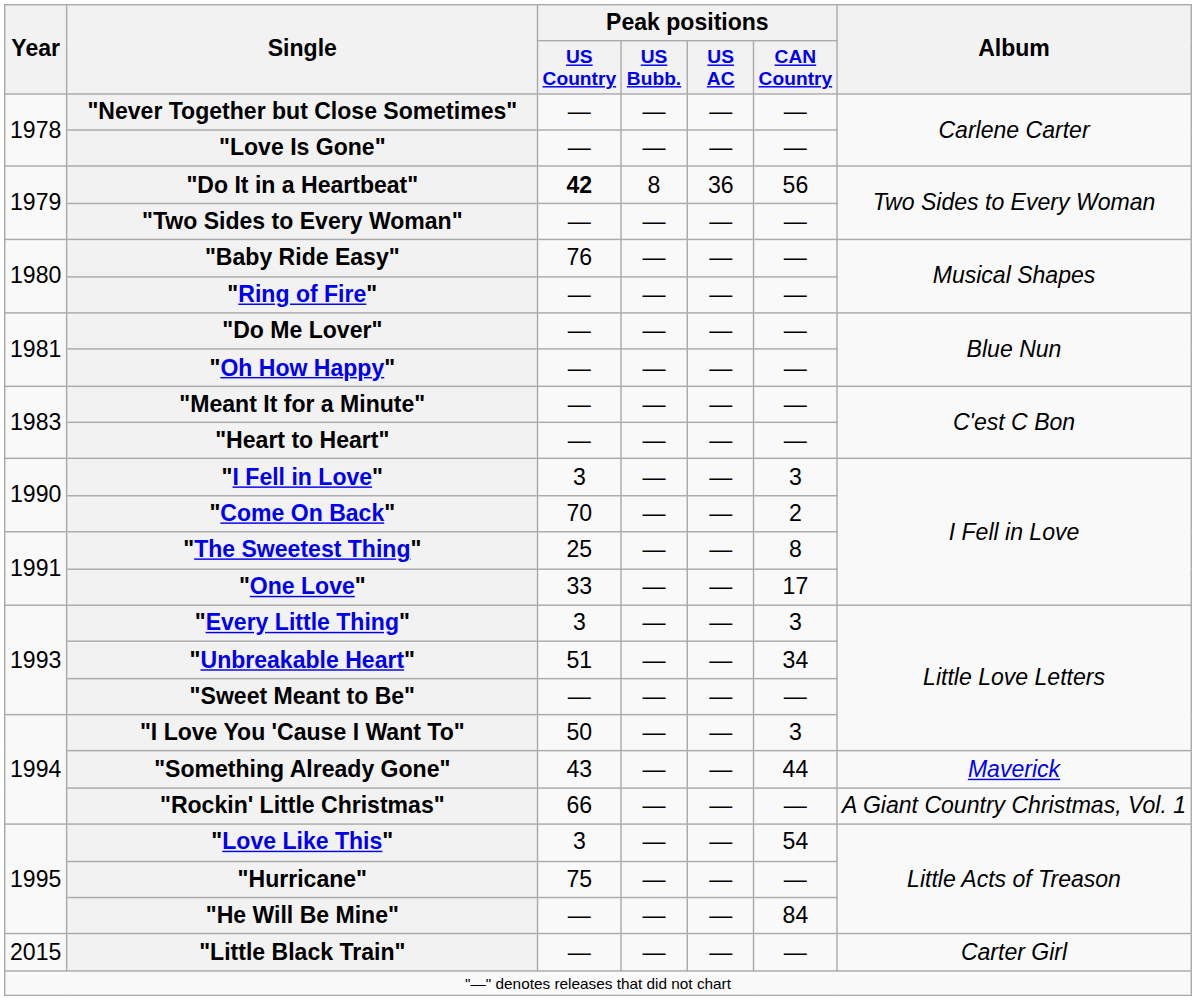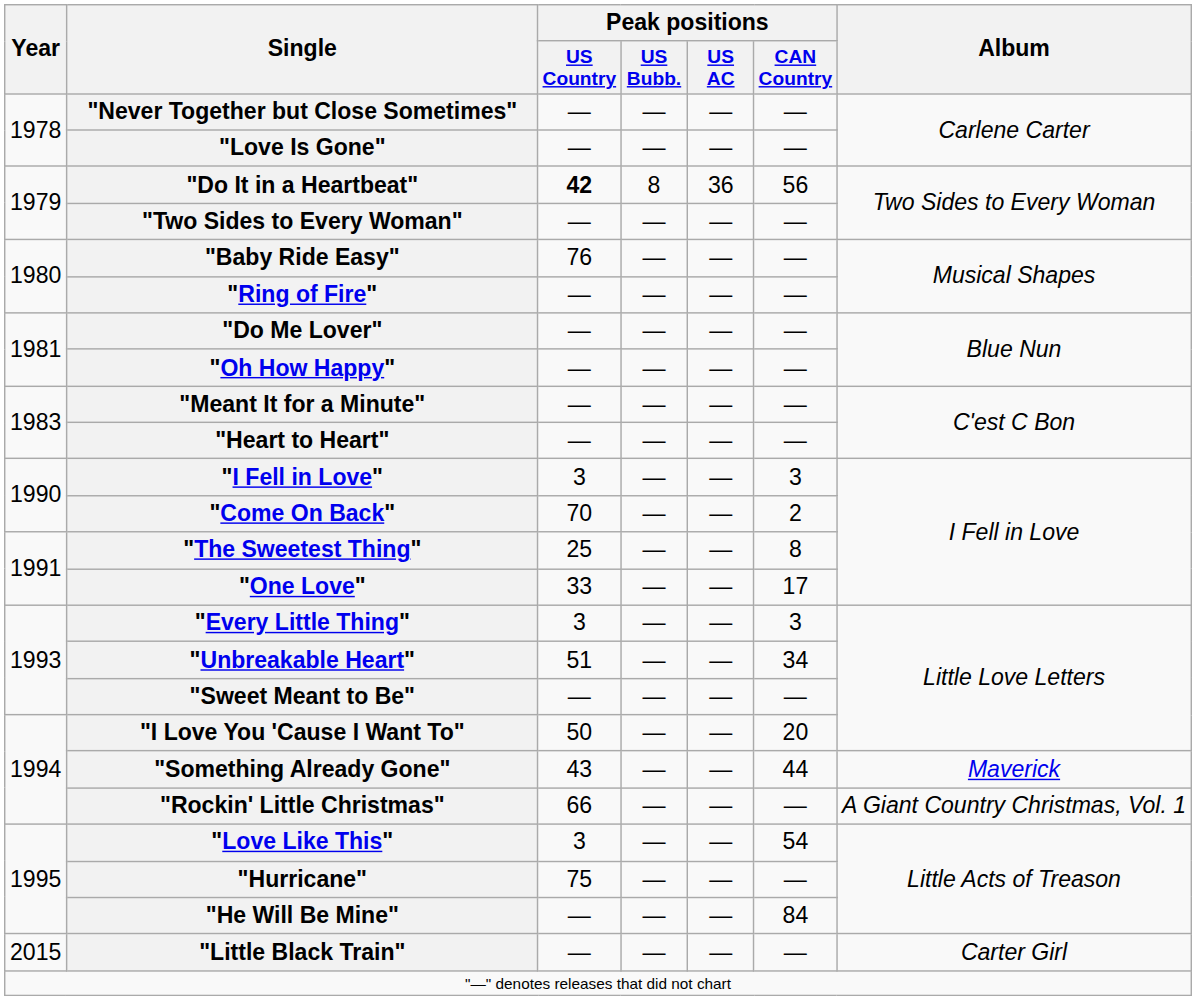 <table class="wikitable plainrowheaders" style="text-align:center;">
 <tr>
 <th rowspan="2">Year</th>
 <th rowspan="2" style="width:20em;">Single</th>
 <th colspan="4">Peak positions</th>
 <th rowspan="2">Album</th>
 </tr>
 <tr style="font-size:smaller;">
 <th width="40"><a href='#'>US Country</a><br></th>
 <th width="40"><a href='#'>US Bubb.</a><br></th>
 <th width="40"><a href='#'>US AC</a><br></th>
 <th width="40"><a href='#'>CAN Country</a><br></th>
 </tr>
 <tr>
 <td rowspan="2">1978</td>
 <th scope="row">"Never Together but Close Sometimes"</th>
 <td>—</td>
 <td>—</td>
 <td>—</td>
 <td>—</td>
 <td rowspan="2"><em>Carlene Carter</em></td>
 </tr>
 <tr>
 <th scope="row">"Love Is Gone"</th>
 <td>—</td>
 <td>—</td>
 <td>—</td>
 <td>—</td>
 </tr>
 <tr>
 <td rowspan="2">1979</td>
 <th scope="row">"Do It in a Heartbeat"</th>
 <td><strong>42</strong></td>
 <td>8</td>
 <td>36</td>
 <td>56</td>
 <td rowspan="2"><em>Two Sides to Every Woman</em></td>
 </tr>
 <tr>
 <th scope="row">"Two Sides to Every Woman"</th>
 <td>—</td>
 <td>—</td>
 <td>—</td>
 <td>—</td>
 </tr>
 <tr>
 <td rowspan="2">1980</td>
 <th scope="row">"Baby Ride Easy" </th>
 <td>76</td>
 <td>—</td>
 <td>—</td>
 <td>—</td>
 <td rowspan="2"><em>Musical Shapes</em></td>
 </tr>
 <tr>
 <th scope="row">"<a href='#'>Ring of Fire</a>"</th>
 <td>—</td>
 <td>—</td>
 <td>—</td>
 <td>—</td>
 </tr>
 <tr>
 <td rowspan="2">1981</td>
 <th scope="row">"Do Me Lover" </th>
 <td>—</td>
 <td>—</td>
 <td>—</td>
 <td>—</td>
 <td rowspan="2"><em>Blue Nun</em></td>
 </tr>
 <tr>
 <th scope="row">"<a href='#'>Oh How Happy</a>" </th>
 <td>—</td>
 <td>—</td>
 <td>—</td>
 <td>—</td>
 </tr>
 <tr>
 <td rowspan="2">1983</td>
 <th scope="row">"Meant It for a Minute"</th>
 <td>—</td>
 <td>—</td>
 <td>—</td>
 <td>—</td>
 <td rowspan="2"><em>C'est C Bon</em></td>
 </tr>
 <tr>
 <th scope="row">"Heart to Heart"</th>
 <td>—</td>
 <td>—</td>
 <td>—</td>
 <td>—</td>
 </tr>
 <tr>
 <td rowspan="2">1990</td>
 <th scope="row">"<a href='#'>I Fell in Love</a>"</th>
 <td>3</td>
 <td>—</td>
 <td>—</td>
 <td>3</td>
 <td rowspan="4"><em>I Fell in Love</em></td>
 </tr>
 <tr>
 <th scope="row">"<a href='#'>Come On Back</a>"</th>
 <td>70</td>
 <td>—</td>
 <td>—</td>
 <td>2</td>
 </tr>
 <tr>
 <td rowspan="2">1991</td>
 <th scope="row">"<a href='#'>The Sweetest Thing</a>"</th>
 <td>25</td>
 <td>—</td>
 <td>—</td>
 <td>8</td>
 </tr>
 <tr>
 <th scope="row">"<a href='#'>One Love</a>"</th>
 <td>33</td>
 <td>—</td>
 <td>—</td>
 <td>17</td>
 </tr>
 <tr>
 <td rowspan="3">1993</td>
 <th scope="row">"<a href='#'>Every Little Thing</a>"</th>
 <td>3</td>
 <td>—</td>
 <td>—</td>
 <td>3</td>
 <td rowspan="4"><em>Little Love Letters</em></td>
 </tr>
 <tr>
 <th scope="row">"<a href='#'>Unbreakable Heart</a>"</th>
 <td>51</td>
 <td>—</td>
 <td>—</td>
 <td>34</td>
 </tr>
 <tr>
 <th scope="row">"Sweet Meant to Be"</th>
 <td>—</td>
 <td>—</td>
 <td>—</td>
 <td>—</td>
 </tr>
 <tr>
 <td rowspan="3">1994</td>
 <th scope="row">"I Love You 'Cause I Want To"</th>
 <td>50</td>
 <td>—</td>
 <td>—</td>
-<td>3</td>
+<td>20</td>
 </tr>
 <tr>
 <th scope="row">"Something Already Gone"</th>
 <td>43</td>
 <td>—</td>
 <td>—</td>
 <td>44</td>
 <td><em><a href='#'>Maverick</a></em> </td>
 </tr>
 <tr>
 <th scope="row">"Rockin' Little Christmas"</th>
 <td>66</td>
 <td>—</td>
 <td>—</td>
 <td>—</td>
 <td><em>A Giant Country Christmas, Vol. 1</em></td>
 </tr>
 <tr>
 <td rowspan="3">1995</td>
 <th scope="row">"<a href='#'>Love Like This</a>"</th>
 <td>3</td>
 <td>—</td>
 <td>—</td>
 <td>54</td>
 <td rowspan="3"><em>Little Acts of Treason</em></td>
 </tr>
 <tr>
 <th scope="row">"Hurricane"</th>
 <td>75</td>
 <td>—</td>
 <td>—</td>
 <td>—</td>
 </tr>
 <tr>
 <th scope="row">"He Will Be Mine"</th>
 <td>—</td>
 <td>—</td>
 <td>—</td>
 <td>84</td>
 </tr>
 <tr>
 <td>2015</td>
 <th scope="row">"Little Black Train"</th>
 <td>—</td>
 <td>—</td>
 <td>—</td>
 <td>—</td>
 <td><em>Carter Girl</em></td>
 </tr>
 <tr>
 <td colspan="7" style="font-size:8pt">"—" denotes releases that did not chart</td>
 </tr>
 </table>
